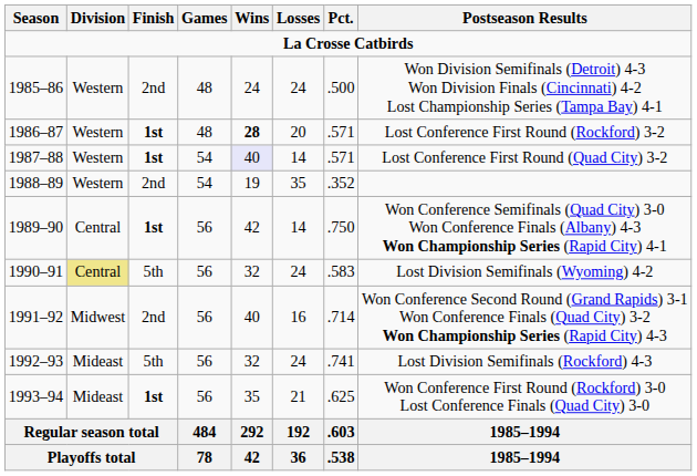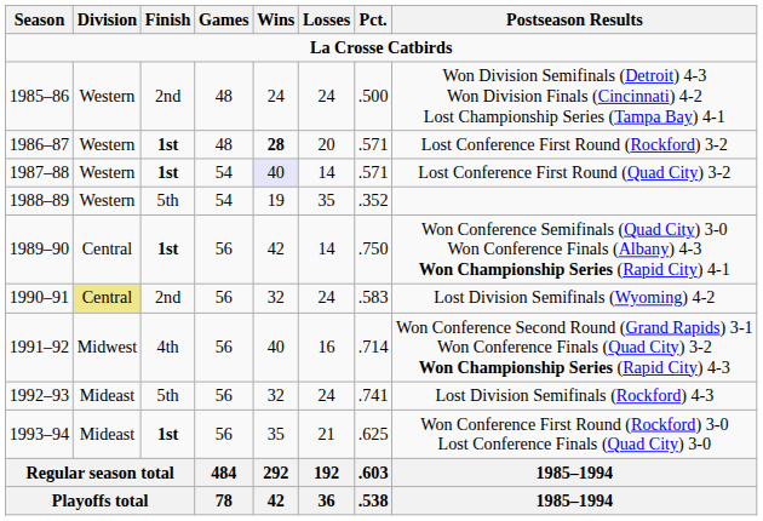 <table class="wikitable" style="font-size:95%">
 <tr align="center">
 <th>Season</th>
 <th>Division</th>
 <th>Finish</th>
 <th>Games</th>
 <th>Wins</th>
 <th>Losses</th>
 <th>Pct.</th>
 <th>Postseason Results</th>
 </tr>
 <tr>
 <td colspan="8" align="center" bgcolor=""><span><strong>La Crosse Catbirds</strong></span></td>
 </tr>
 <tr align="center">
 <td>1985–86</td>
 <td>Western</td>
 <td>2nd</td>
 <td>48</td>
 <td>24</td>
 <td>24</td>
 <td>.500</td>
 <td>Won Division Semifinals (<a href='#'>Detroit</a>) 4-3<br> Won Division Finals (<a href='#'>Cincinnati</a>) 4-2<br> Lost Championship Series (<a href='#'>Tampa Bay</a>) 4-1</td>
 </tr>
 <tr align="center">
 <td>1986–87</td>
 <td>Western</td>
 <td><strong>1st</strong></td>
 <td>48</td>
 <td><strong>28</strong></td>
 <td>20</td>
 <td>.571</td>
 <td>Lost Conference First Round (<a href='#'>Rockford</a>) 3-2</td>
 </tr>
 <tr align="center">
 <td>1987–88</td>
 <td>Western</td>
 <td><strong>1st</strong></td>
 <td>54</td>
 <td style="background: lavender;">40</td>
 <td>14</td>
 <td>.571</td>
 <td>Lost Conference First Round (<a href='#'>Quad City</a>) 3-2</td>
 </tr>
 <tr align="center">
 <td>1988–89</td>
 <td>Western</td>
-<td>2nd</td>
+<td>5th</td>
 <td>54</td>
 <td>19</td>
 <td>35</td>
 <td>.352</td>
 <td></td>
 </tr>
 <tr align="center">
 <td>1989–90</td>
 <td>Central</td>
 <td><strong>1st</strong></td>
 <td>56</td>
 <td>42</td>
 <td>14</td>
 <td>.750</td>
 <td>Won Conference Semifinals (<a href='#'>Quad City</a>) 3-0<br> Won Conference Finals (<a href='#'>Albany</a>) 4-3<br> <strong>Won Championship Series</strong> (<a href='#'>Rapid City</a>) 4-1</td>
 </tr>
 <tr align="center">
 <td>1990–91</td>
 <td style="background: khaki;">Central</td>
-<td>5th</td>
+<td>2nd</td>
 <td>56</td>
 <td>32</td>
 <td>24</td>
 <td>.583</td>
 <td>Lost Division Semifinals (<a href='#'>Wyoming</a>) 4-2</td>
 </tr>
 <tr align="center">
 <td>1991–92</td>
 <td>Midwest</td>
-<td>2nd</td>
+<td>4th</td>
 <td>56</td>
 <td>40</td>
 <td>16</td>
 <td>.714</td>
 <td>Won Conference Second Round (<a href='#'>Grand Rapids</a>) 3-1<br> Won Conference Finals (<a href='#'>Quad City</a>) 3-2<br> <strong>Won Championship Series</strong> (<a href='#'>Rapid City</a>) 4-3</td>
 </tr>
 <tr align="center">
 <td>1992–93</td>
 <td>Mideast</td>
 <td>5th</td>
 <td>56</td>
 <td>32</td>
 <td>24</td>
 <td>.741</td>
 <td>Lost Division Semifinals (<a href='#'>Rockford</a>) 4-3</td>
 </tr>
 <tr align="center">
 <td>1993–94</td>
 <td>Mideast</td>
 <td><strong>1st</strong></td>
 <td>56</td>
 <td>35</td>
 <td>21</td>
 <td>.625</td>
 <td>Won Conference First Round (<a href='#'>Rockford</a>) 3-0<br> Lost Conference Finals (<a href='#'>Quad City</a>) 3-0</td>
 </tr>
 <tr>
 <th colspan=3>Regular season total</th>
 <th>484</th>
 <th>292</th>
 <th>192</th>
 <th>.603</th>
 <th>1985–1994</th>
 </tr>
 <tr>
 <th colspan=3>Playoffs total</th>
 <th>78</th>
 <th>42</th>
 <th>36</th>
 <th>.538</th>
 <th>1985–1994</th>
 </tr>
 </table>
